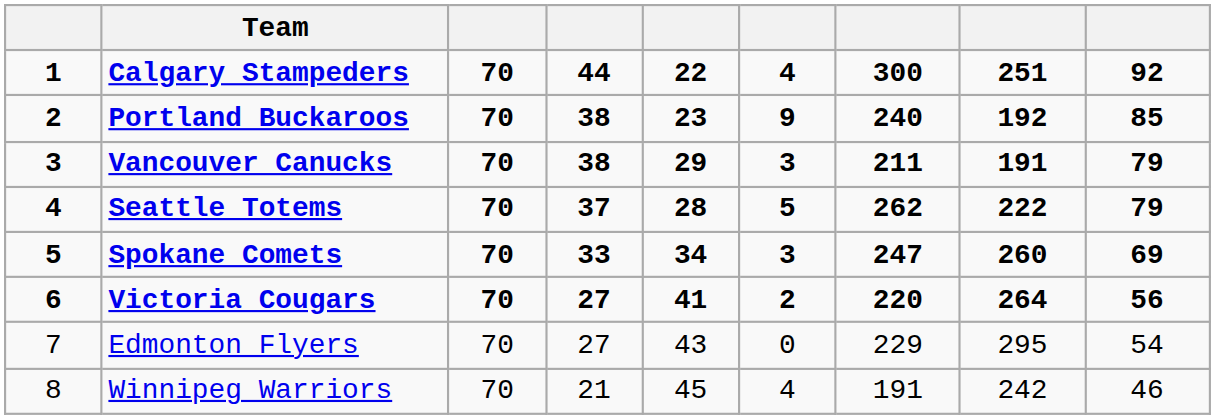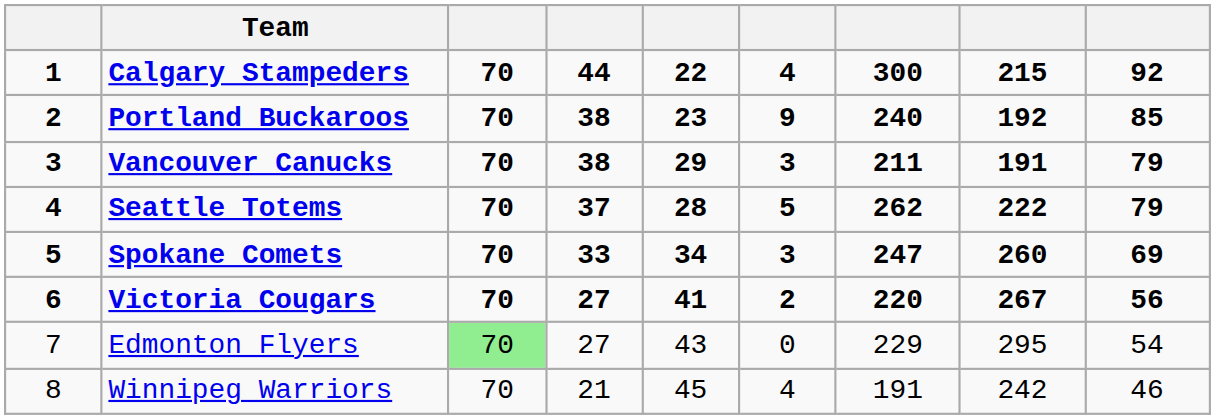 <table class="wikitable sortable">
 <tr>
 <th scope="col" style="width:3em"></th>
 <th scope="col" style="width:12em">Team</th>
 <th scope="col" style="width:3em" class="unsortable"></th>
 <th scope="col" style="width:3em"></th>
 <th scope="col" style="width:3em"></th>
 <th scope="col" style="width:3em"></th>
 <th scope="col" style="width:4em"></th>
 <th scope="col" style="width:4em"></th>
 <th scope="col" style="width:4em"></th>
 </tr>
 <tr style="text-align:center;font-weight:bold;">
 <td>1</td>
 <td style="text-align:left;"><a href='#'>Calgary Stampeders</a></td>
 <td>70</td>
 <td>44</td>
 <td>22</td>
 <td>4</td>
 <td>300</td>
-<td>251</td>
+<td>215</td>
 <td>92</td>
 </tr>
 <tr style="text-align:center;font-weight:bold;">
 <td>2</td>
 <td style="text-align:left;"><a href='#'>Portland Buckaroos</a></td>
 <td>70</td>
 <td>38</td>
 <td>23</td>
 <td>9</td>
 <td>240</td>
 <td>192</td>
 <td>85</td>
 </tr>
 <tr style="text-align:center;font-weight:bold;">
 <td>3</td>
 <td style="text-align:left;"><a href='#'>Vancouver Canucks</a></td>
 <td>70</td>
 <td>38</td>
 <td>29</td>
 <td>3</td>
 <td>211</td>
 <td>191</td>
 <td>79</td>
 </tr>
 <tr style="text-align:center;font-weight:bold;">
 <td>4</td>
 <td style="text-align:left;"><a href='#'>Seattle Totems</a></td>
 <td>70</td>
 <td>37</td>
 <td>28</td>
 <td>5</td>
 <td>262</td>
 <td>222</td>
 <td>79</td>
 </tr>
 <tr style="text-align:center;font-weight:bold;">
 <td>5</td>
 <td style="text-align:left;"><a href='#'>Spokane Comets</a></td>
 <td>70</td>
 <td>33</td>
 <td>34</td>
 <td>3</td>
 <td>247</td>
 <td>260</td>
 <td>69</td>
 </tr>
 <tr style="text-align:center;font-weight:bold;">
 <td>6</td>
 <td style="text-align:left;"><a href='#'>Victoria Cougars</a></td>
 <td>70</td>
 <td>27</td>
 <td>41</td>
 <td>2</td>
 <td>220</td>
-<td>264</td>
+<td>267</td>
 <td>56</td>
 </tr>
 <tr style="text-align:center;">
 <td>7</td>
 <td style="text-align:left;"><a href='#'>Edmonton Flyers</a></td>
-<td>70</td>
+<td style="background: lightgreen;">70</td>
 <td>27</td>
 <td>43</td>
 <td>0</td>
 <td>229</td>
 <td>295</td>
 <td>54</td>
 </tr>
 <tr style="text-align:center;">
 <td>8</td>
 <td style="text-align:left;"><a href='#'>Winnipeg Warriors</a></td>
 <td>70</td>
 <td>21</td>
 <td>45</td>
 <td>4</td>
 <td>191</td>
 <td>242</td>
 <td>46</td>
 </tr>
 </table>
